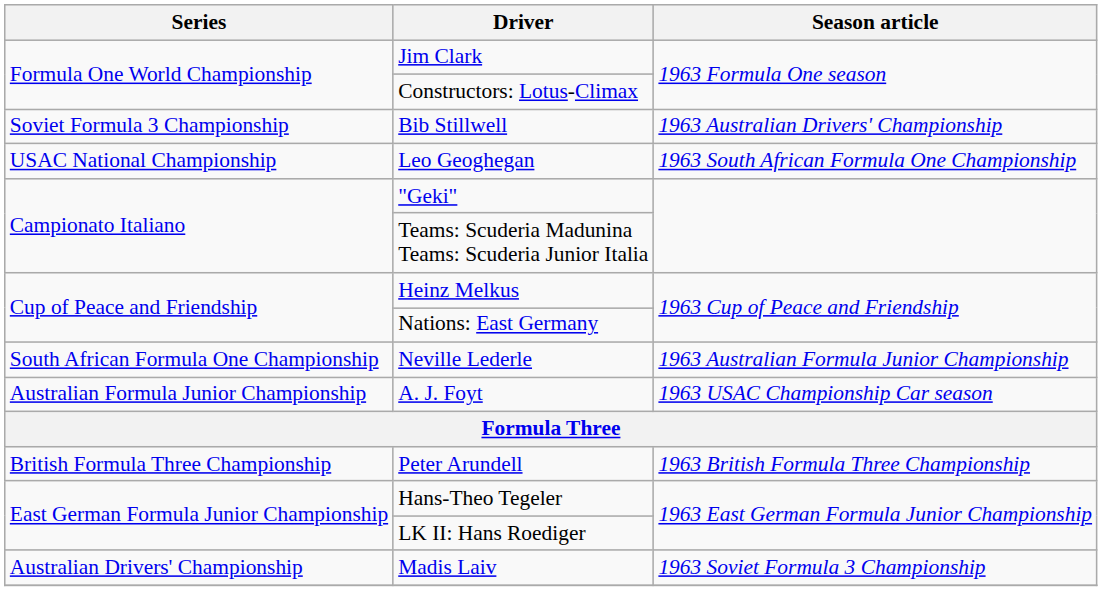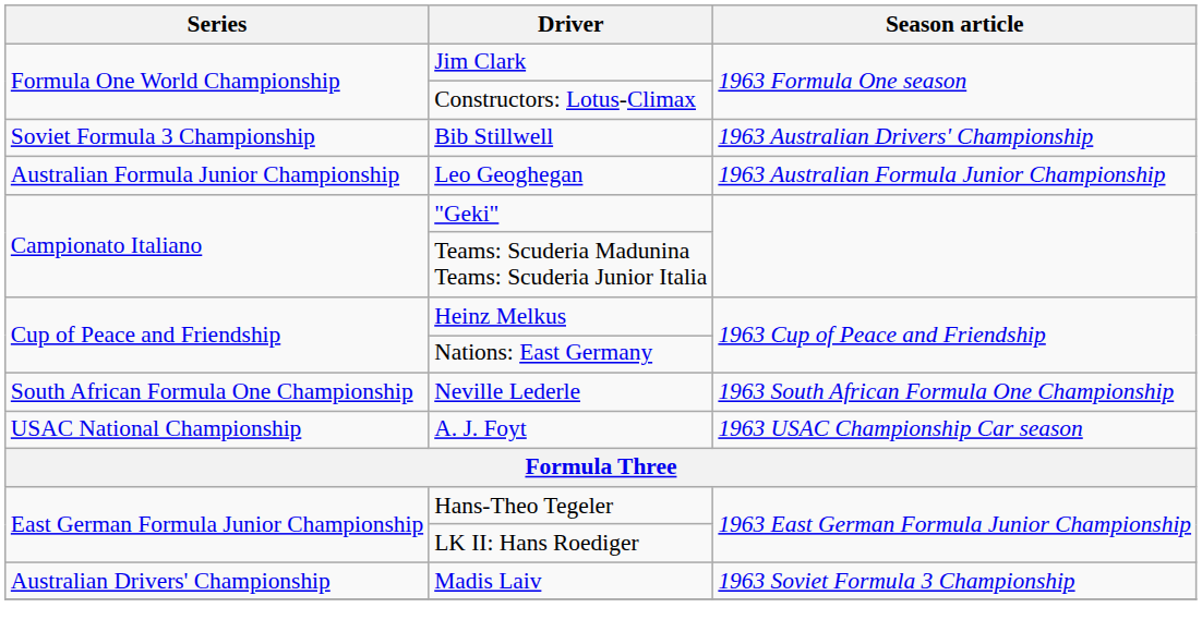 <table class="wikitable" style="font-size: 87%;">
 <tr>
 <th>Series</th>
 <th>Driver</th>
 <th>Season article</th>
 </tr>
 <tr>
 <td rowspan=2><a href='#'>Formula One World Championship</a></td>
 <td> <a href='#'>Jim Clark</a></td>
 <td rowspan=2><em><a href='#'>1963 Formula One season</a></em></td>
 </tr>
 <tr>
 <td>Constructors:  <a href='#'>Lotus</a>-<a href='#'>Climax</a></td>
 </tr>
 <tr>
 <td><a href='#'>Soviet Formula 3 Championship</a></td>
 <td> <a href='#'>Bib Stillwell</a></td>
 <td><em><a href='#'>1963 Australian Drivers' Championship</a></em></td>
 </tr>
 <tr>
-<td><a href='#'>USAC National Championship</a></td>
+<td><a href='#'>Australian Formula Junior Championship</a></td>
 <td> <a href='#'>Leo Geoghegan</a></td>
-<td><em><a href='#'>1963 South African Formula One Championship</a></em></td>
+<td><em><a href='#'>1963 Australian Formula Junior Championship</a></em></td>
 </tr>
 <tr>
 <td rowspan="2"><a href='#'>Campionato Italiano</a></td>
 <td> <a href='#'>"Geki"</a></td>
 <td rowspan="2"></td>
 </tr>
 <tr>
 <td>Teams:  Scuderia Madunina<br>Teams:  Scuderia Junior Italia</td>
 </tr>
 <tr>
 <td rowspan=2><a href='#'>Cup of Peace and Friendship</a></td>
 <td> <a href='#'>Heinz Melkus</a></td>
 <td rowspan=2><em><a href='#'>1963 Cup of Peace and Friendship</a></em></td>
 </tr>
 <tr>
 <td>Nations:  <a href='#'>East Germany</a></td>
 </tr>
 <tr>
 <td><a href='#'>South African Formula One Championship</a></td>
 <td> <a href='#'>Neville Lederle</a></td>
-<td><em><a href='#'>1963 Australian Formula Junior Championship</a></em></td>
+<td><em><a href='#'>1963 South African Formula One Championship</a></em></td>
 </tr>
 <tr>
-<td><a href='#'>Australian Formula Junior Championship</a></td>
+<td><a href='#'>USAC National Championship</a></td>
 <td> <a href='#'>A. J. Foyt</a></td>
 <td><em><a href='#'>1963 USAC Championship Car season</a></em></td>
 </tr>
 <tr>
 <th colspan=3><a href='#'>Formula Three</a></th>
-</tr>
-<tr>
-<td><a href='#'>British Formula Three Championship</a></td>
-<td> <a href='#'>Peter Arundell</a></td>
-<td><em><a href='#'>1963 British Formula Three Championship</a></em></td>
 </tr>
 <tr>
 <td rowspan=2><a href='#'>East German Formula Junior Championship</a></td>
 <td> Hans-Theo Tegeler</td>
 <td rowspan=2><em><a href='#'>1963 East German Formula Junior Championship</a></em></td>
 </tr>
 <tr>
 <td>LK II:  Hans Roediger</td>
 </tr>
 <tr>
 <td><a href='#'>Australian Drivers' Championship</a></td>
 <td> <a href='#'>Madis Laiv</a></td>
 <td><em><a href='#'>1963 Soviet Formula 3 Championship</a></em></td>
 </tr>
 <tr>
 </tr>
 </table>
